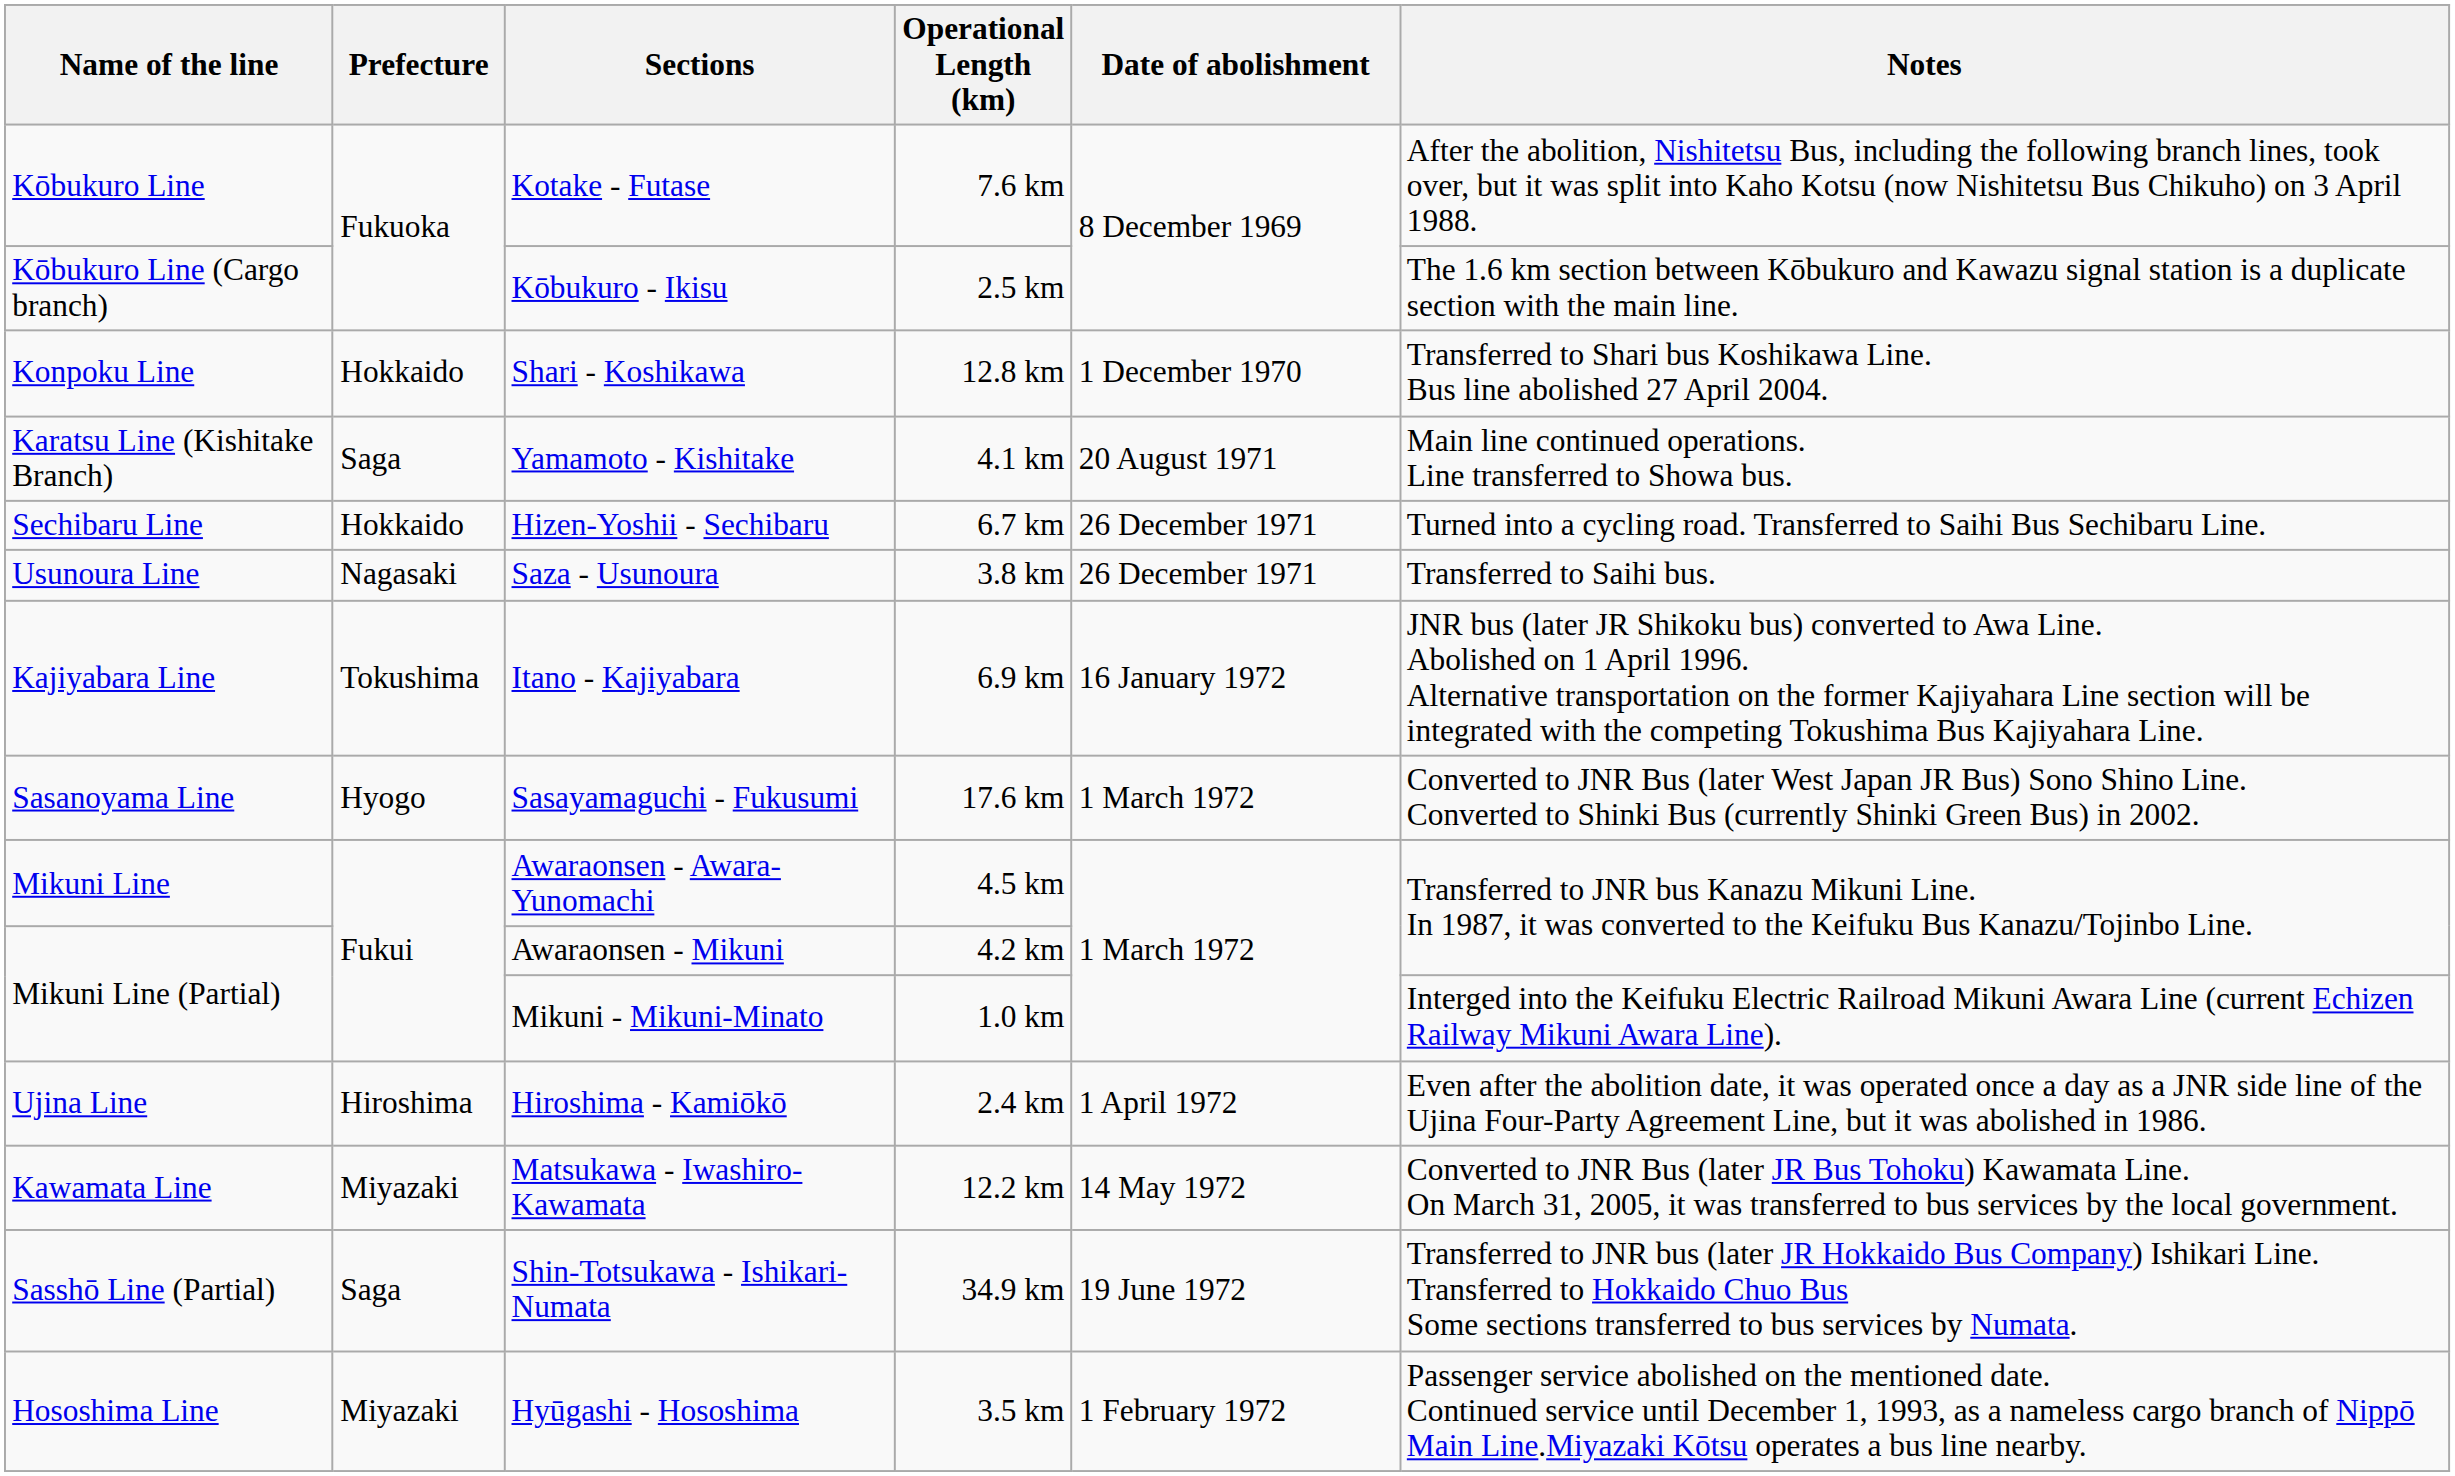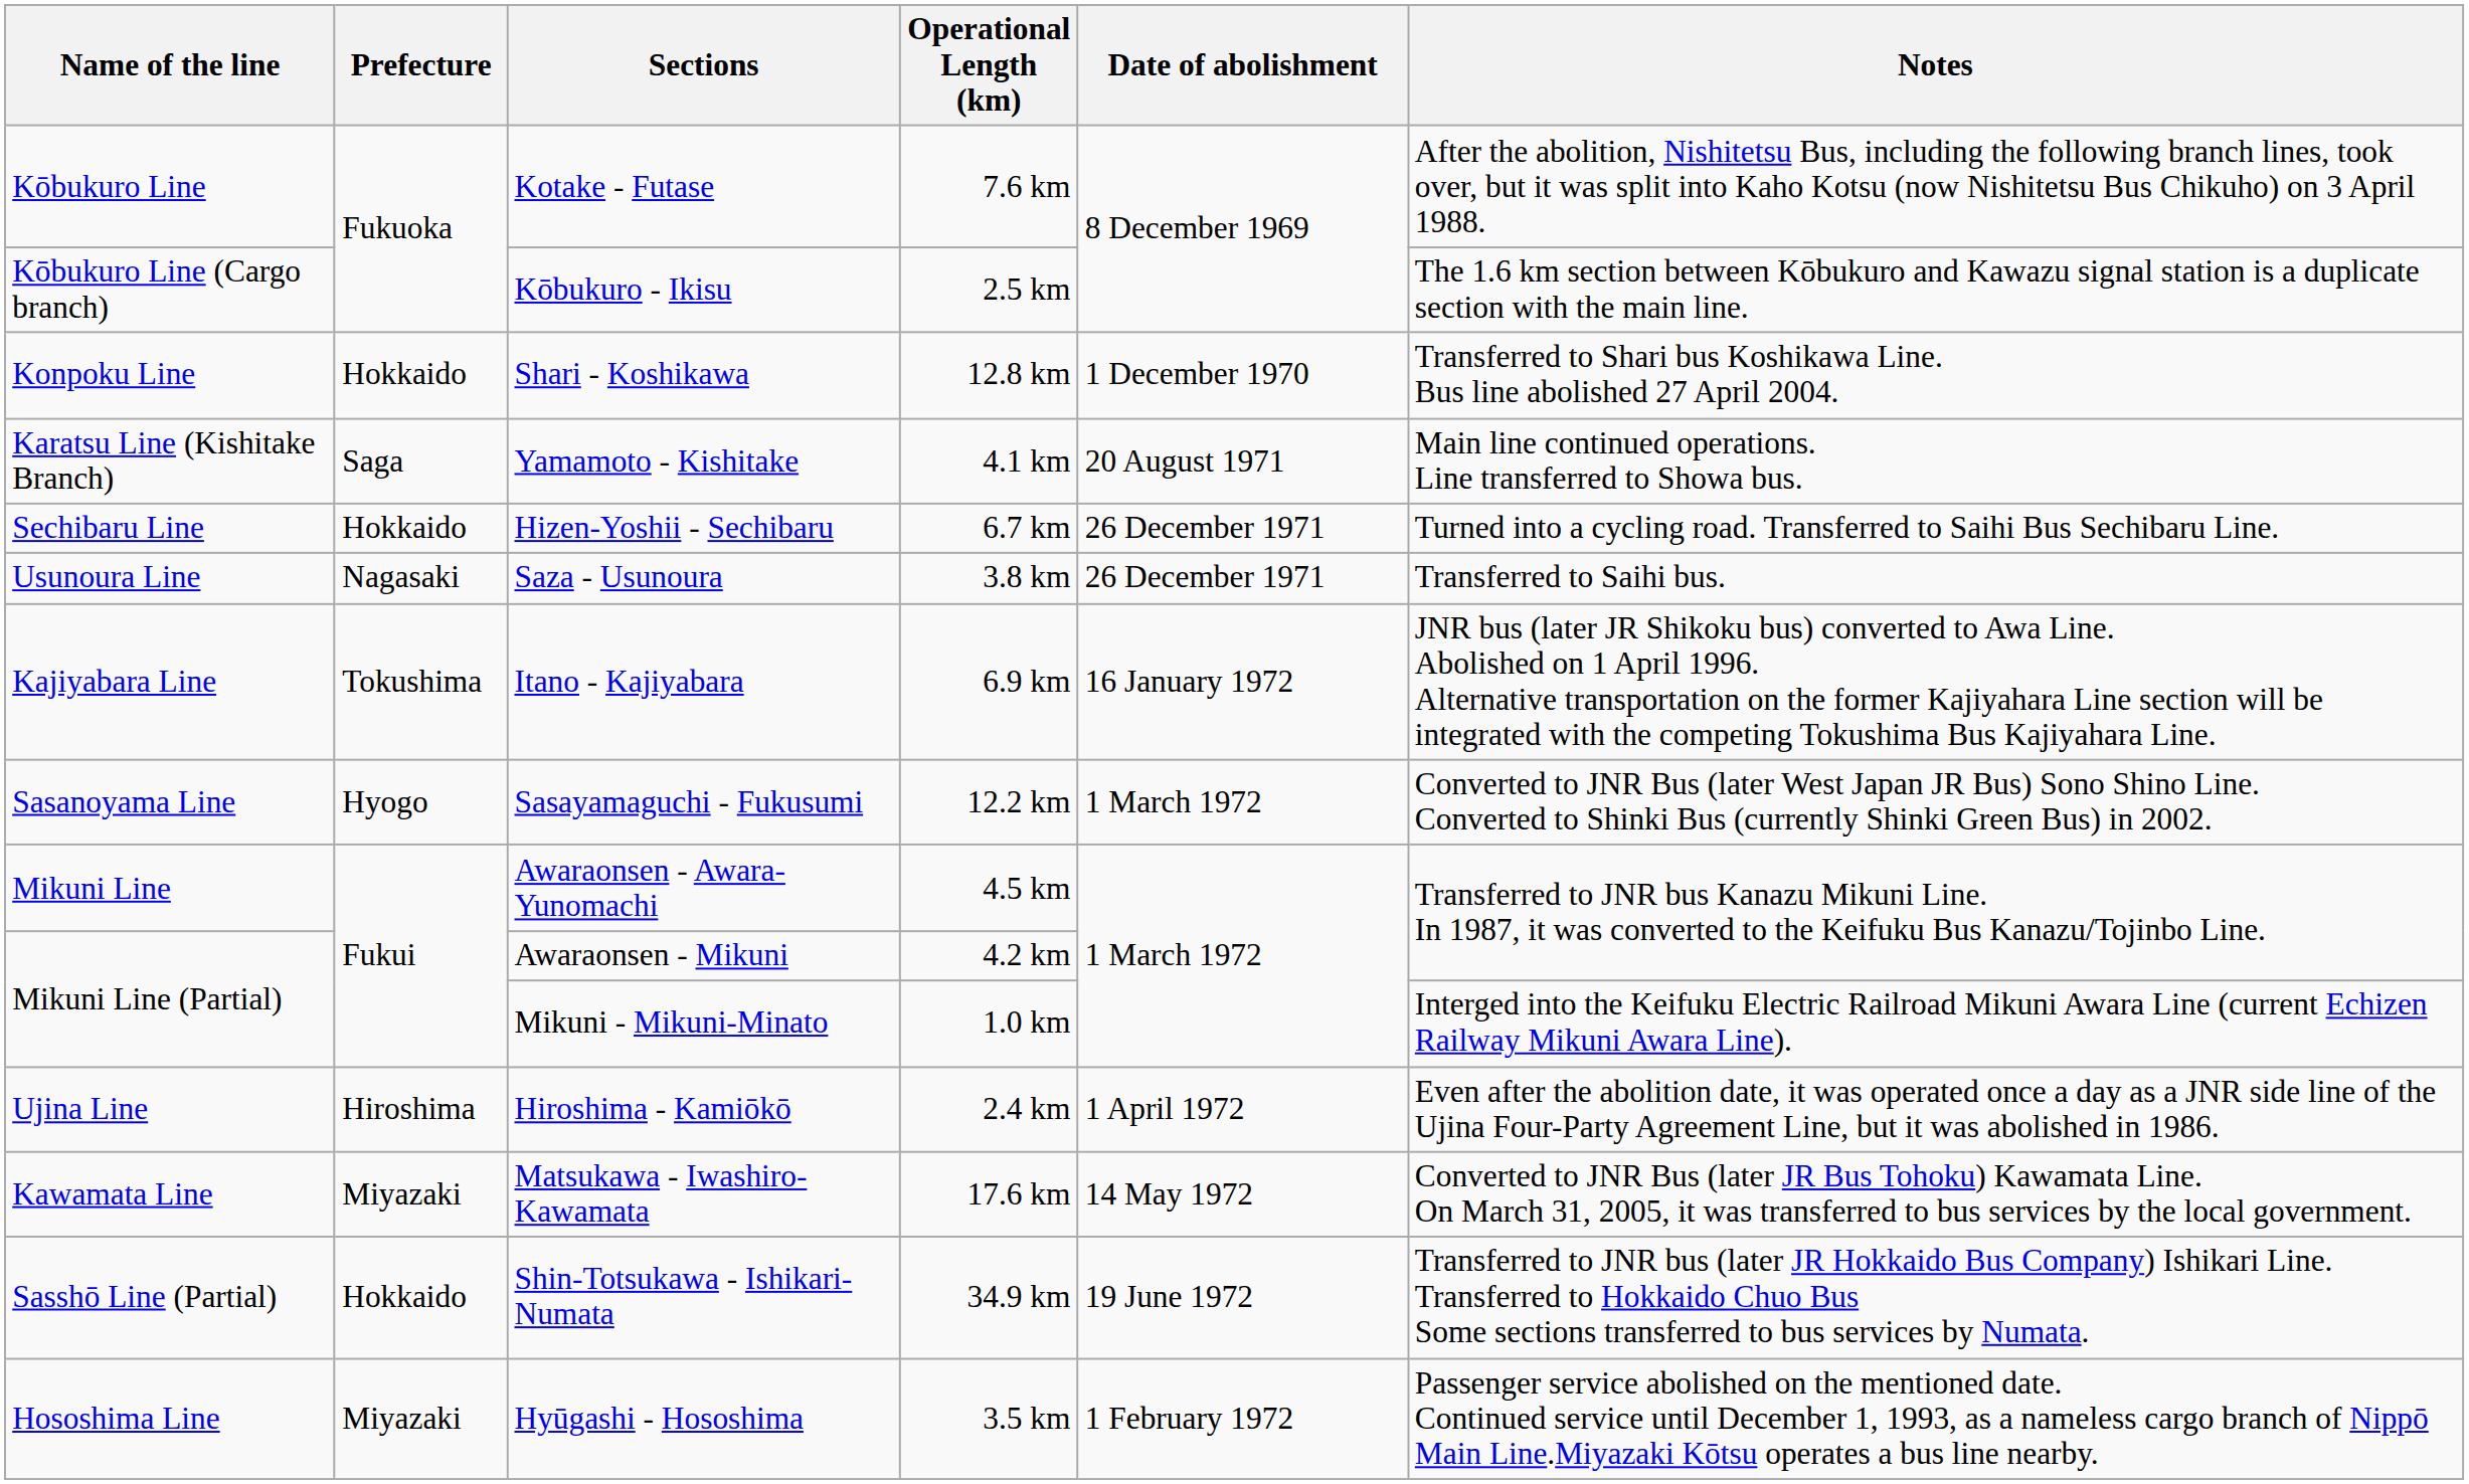 <table class="wikitable sortable" style="font-size:100%;">
 <tr>
 <th style="width:10em">Name of the line</th>
 <th style="width:5em">Prefecture</th>
 <th style="width:12em" class="unsortable">Sections</th>
 <th style="width:4em">Operational<br>Length (km)</th>
 <th style="width:10em">Date of abolishment</th>
 <th class="unsortable">Notes</th>
 </tr>
 <tr>
 <td><a href='#'>Kōbukuro Line</a></td>
 <td rowspan=2>Fukuoka</td>
 <td><a href='#'>Kotake</a> - <a href='#'>Futase</a></td>
 <td style="text-align:right;">7.6 km</td>
 <td rowspan=2>8 December 1969</td>
 <td>After the abolition, <a href='#'>Nishitetsu</a> Bus, including the following branch lines, took over, but it was split into Kaho Kotsu (now Nishitetsu Bus Chikuho) on 3 April 1988.</td>
 </tr>
 <tr>
 <td><a href='#'>Kōbukuro Line</a> (Cargo branch)</td>
 <td><a href='#'>Kōbukuro</a> - <a href='#'>Ikisu</a></td>
 <td style="text-align:right;">2.5 km</td>
 <td>The 1.6 km section between Kōbukuro and Kawazu signal station is a duplicate section with the main line.</td>
 </tr>
 <tr>
 <td><a href='#'>Konpoku Line</a></td>
 <td>Hokkaido</td>
 <td><a href='#'>Shari</a> - <a href='#'>Koshikawa</a></td>
 <td style="text-align:right;">12.8 km</td>
 <td>1 December 1970</td>
 <td>Transferred to Shari bus Koshikawa Line.<br>Bus line abolished 27 April 2004.</td>
 </tr>
 <tr>
 <td><a href='#'>Karatsu Line</a> (Kishitake Branch)</td>
 <td>Saga</td>
 <td><a href='#'>Yamamoto</a> - <a href='#'>Kishitake</a></td>
 <td style="text-align:right;">4.1 km</td>
 <td>20 August 1971</td>
 <td>Main line continued operations.<br>Line transferred to Showa bus.</td>
 </tr>
 <tr>
 <td><a href='#'>Sechibaru Line</a></td>
 <td>Hokkaido</td>
 <td><a href='#'>Hizen-Yoshii</a> - <a href='#'>Sechibaru</a></td>
 <td style="text-align:right;">6.7 km</td>
 <td>26 December 1971</td>
 <td>Turned into a cycling road. Transferred to Saihi Bus Sechibaru Line.</td>
 </tr>
 <tr>
 <td><a href='#'>Usunoura Line</a></td>
 <td>Nagasaki</td>
 <td><a href='#'>Saza</a> - <a href='#'>Usunoura</a></td>
 <td style="text-align:right;">3.8 km</td>
 <td>26 December 1971</td>
 <td>Transferred to Saihi bus.</td>
 </tr>
 <tr>
 <td><a href='#'>Kajiyabara Line</a></td>
 <td>Tokushima</td>
 <td><a href='#'>Itano</a> - <a href='#'>Kajiyabara</a></td>
 <td style="text-align:right;">6.9 km</td>
 <td>16 January 1972</td>
 <td>JNR bus (later JR Shikoku bus) converted to Awa Line.<br>Abolished on 1 April 1996.<br>Alternative transportation on the former Kajiyahara Line section will be integrated with the competing Tokushima Bus Kajiyahara Line.</td>
 </tr>
 <tr>
 <td><a href='#'>Sasanoyama Line</a></td>
 <td>Hyogo</td>
 <td><a href='#'>Sasayamaguchi</a> - <a href='#'>Fukusumi</a></td>
-<td style="text-align:right;">17.6 km</td>
+<td style="text-align:right;">12.2 km</td>
 <td>1 March 1972</td>
 <td>Converted to JNR Bus (later West Japan JR Bus) Sono Shino Line.<br>Converted to Shinki Bus (currently Shinki Green Bus) in 2002.</td>
 </tr>
 <tr>
 <td><a href='#'>Mikuni Line</a></td>
 <td rowspan=3>Fukui</td>
 <td><a href='#'>Awaraonsen</a> - <a href='#'>Awara-Yunomachi</a></td>
 <td style="text-align:right;">4.5 km</td>
 <td rowspan=3>1 March 1972</td>
 <td rowspan=2>Transferred to JNR bus Kanazu Mikuni Line.<br>In 1987, it was converted to the Keifuku Bus Kanazu/Tojinbo Line.</td>
 </tr>
 <tr>
 <td rowspan=2>Mikuni Line (Partial)</td>
 <td>Awaraonsen - <a href='#'>Mikuni</a></td>
 <td style="text-align:right;">4.2 km</td>
 </tr>
 <tr>
 <td>Mikuni - <a href='#'>Mikuni-Minato</a></td>
 <td style="text-align:right;">1.0 km</td>
 <td>Interged into the Keifuku Electric Railroad Mikuni Awara Line (current <a href='#'>Echizen Railway Mikuni Awara Line</a>).</td>
 </tr>
 <tr>
 <td><a href='#'>Ujina Line</a></td>
 <td>Hiroshima</td>
 <td><a href='#'>Hiroshima</a> - <a href='#'>Kamiōkō</a></td>
 <td style="text-align:right;">2.4 km</td>
 <td>1 April 1972</td>
 <td>Even after the abolition date, it was operated once a day as a JNR side line of the Ujina Four-Party Agreement Line, but it was abolished in 1986.</td>
 </tr>
 <tr>
 <td><a href='#'>Kawamata Line</a></td>
 <td>Miyazaki</td>
 <td><a href='#'>Matsukawa</a> - <a href='#'>Iwashiro-Kawamata</a></td>
-<td style="text-align:right;">12.2 km</td>
+<td style="text-align:right;">17.6 km</td>
 <td>14 May 1972</td>
 <td>Converted to JNR Bus (later <a href='#'>JR Bus Tohoku</a>) Kawamata Line.<br>On March 31, 2005, it was transferred to bus services by the local government.</td>
 </tr>
 <tr>
 <td><a href='#'>Sasshō Line</a> (Partial)</td>
-<td>Saga</td>
+<td>Hokkaido</td>
 <td><a href='#'>Shin-Totsukawa</a> - <a href='#'>Ishikari-Numata</a></td>
 <td style="text-align:right;">34.9 km</td>
 <td>19 June 1972</td>
 <td>Transferred to JNR bus (later <a href='#'>JR Hokkaido Bus Company</a>) Ishikari Line.<br>Transferred to <a href='#'>Hokkaido Chuo Bus</a><br>Some sections transferred to bus services by <a href='#'>Numata</a>.</td>
 </tr>
 <tr>
 <td><a href='#'>Hososhima Line</a></td>
 <td>Miyazaki</td>
 <td><a href='#'>Hyūgashi</a> - <a href='#'>Hososhima</a></td>
 <td style="text-align:right;">3.5 km</td>
 <td>1 February 1972</td>
 <td>Passenger service abolished on the mentioned date.<br>Continued service until December 1, 1993, as a nameless cargo branch of <a href='#'>Nippō Main Line</a>.<a href='#'>Miyazaki Kōtsu</a> operates a bus line nearby.</td>
 </tr>
 </table>
